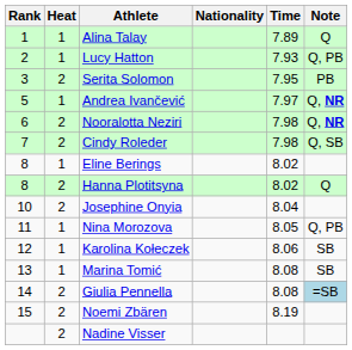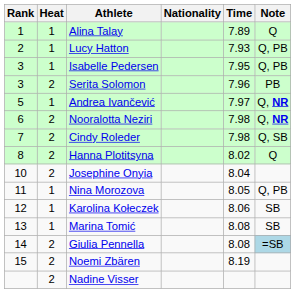 <table class="wikitable sortable" style="text-align:center">
 <tr>
 <th>Rank</th>
 <th>Heat</th>
 <th>Athlete</th>
 <th>Nationality</th>
 <th>Time</th>
 <th>Note</th>
 </tr>
 <tr bgcolor=ccffcc>
 <td>1</td>
 <td>1</td>
 <td align=left><a href='#'>Alina Talay</a></td>
 <td align=left></td>
 <td>7.89</td>
 <td>Q</td>
 </tr>
 <tr bgcolor=ccffcc>
 <td>2</td>
 <td>1</td>
 <td align=left><a href='#'>Lucy Hatton</a></td>
 <td align=left></td>
 <td>7.93</td>
 <td>Q, PB</td>
 </tr>
 <tr bgcolor=ccffcc>
 <td>3</td>
+<td>1</td>
+<td align=left><a href='#'>Isabelle Pedersen</a></td>
+<td align=left></td>
+<td>7.95</td>
+<td>Q, PB</td>
+</tr>
+<tr bgcolor=ccffcc>
+<td>3</td>
 <td>2</td>
 <td align=left><a href='#'>Serita Solomon</a></td>
 <td align=left></td>
-<td>7.95</td>
+<td>7.96</td>
 <td>PB</td>
 </tr>
 <tr bgcolor=ccffcc>
 <td>5</td>
 <td>1</td>
 <td align=left><a href='#'>Andrea Ivančević</a></td>
 <td align=left></td>
 <td>7.97</td>
 <td>Q, <strong><a href='#'>NR</a></strong></td>
 </tr>
 <tr bgcolor=ccffcc>
 <td>6</td>
 <td>2</td>
 <td align=left><a href='#'>Nooralotta Neziri</a></td>
 <td align=left></td>
 <td>7.98</td>
 <td>Q, <strong><a href='#'>NR</a></strong></td>
 </tr>
 <tr bgcolor=ccffcc>
 <td>7</td>
 <td>2</td>
 <td align=left><a href='#'>Cindy Roleder</a></td>
 <td align=left></td>
 <td>7.98</td>
 <td>Q, SB</td>
-</tr>
-<tr>
-<td>8</td>
-<td>1</td>
-<td align=left><a href='#'>Eline Berings</a></td>
-<td align=left></td>
-<td>8.02</td>
-<td></td>
 </tr>
 <tr bgcolor=ccffcc>
 <td>8</td>
 <td>2</td>
 <td align=left><a href='#'>Hanna Plotitsyna</a></td>
 <td align=left></td>
 <td>8.02</td>
 <td>Q</td>
 </tr>
 <tr>
 <td>10</td>
 <td>2</td>
 <td align=left><a href='#'>Josephine Onyia</a></td>
 <td align=left></td>
 <td>8.04</td>
 <td></td>
 </tr>
 <tr>
 <td>11</td>
 <td>1</td>
 <td align=left><a href='#'>Nina Morozova</a></td>
 <td align=left></td>
 <td>8.05</td>
 <td>Q, PB</td>
 </tr>
 <tr>
 <td>12</td>
 <td>1</td>
 <td align=left><a href='#'>Karolina Kołeczek</a></td>
 <td align=left></td>
 <td>8.06</td>
 <td>SB</td>
 </tr>
 <tr>
 <td>13</td>
 <td>1</td>
 <td align=left><a href='#'>Marina Tomić</a></td>
 <td align=left></td>
 <td>8.08</td>
 <td>SB</td>
 </tr>
 <tr>
 <td>14</td>
 <td>2</td>
 <td align=left><a href='#'>Giulia Pennella</a></td>
 <td align=left></td>
 <td>8.08</td>
 <td style="background: lightblue;">=SB</td>
 </tr>
 <tr>
 <td>15</td>
 <td>2</td>
 <td align=left><a href='#'>Noemi Zbären</a></td>
 <td align=left></td>
 <td>8.19</td>
 <td></td>
 </tr>
 <tr>
 <td></td>
 <td>2</td>
 <td align=left><a href='#'>Nadine Visser</a></td>
 <td align=left></td>
 <td></td>
 <td></td>
 </tr>
 </table>
